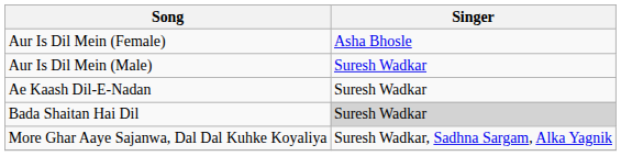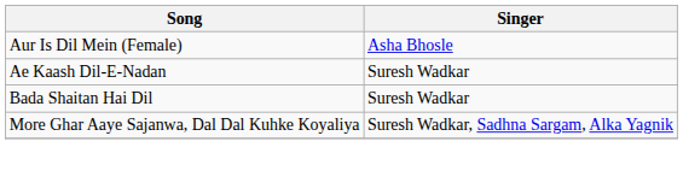 <table class="wikitable">
 <tr>
 <th>Song</th>
 <th>Singer</th>
 </tr>
 <tr>
 <td>Aur Is Dil Mein (Female)</td>
 <td><a href='#'>Asha Bhosle</a></td>
 </tr>
 <tr>
-<td>Aur Is Dil Mein (Male)</td>
-<td><a href='#'>Suresh Wadkar</a></td>
-</tr>
-<tr>
 <td>Ae Kaash Dil-E-Nadan</td>
 <td>Suresh Wadkar</td>
 </tr>
 <tr>
 <td>Bada Shaitan Hai Dil</td>
-<td style="background: lightgrey;">Suresh Wadkar</td>
+<td>Suresh Wadkar</td>
 </tr>
 <tr>
 <td>More Ghar Aaye Sajanwa, Dal Dal Kuhke Koyaliya</td>
 <td>Suresh Wadkar, <a href='#'>Sadhna Sargam</a>, <a href='#'>Alka Yagnik</a></td>
 </tr>
 <tr>
 </tr>
 </table>
